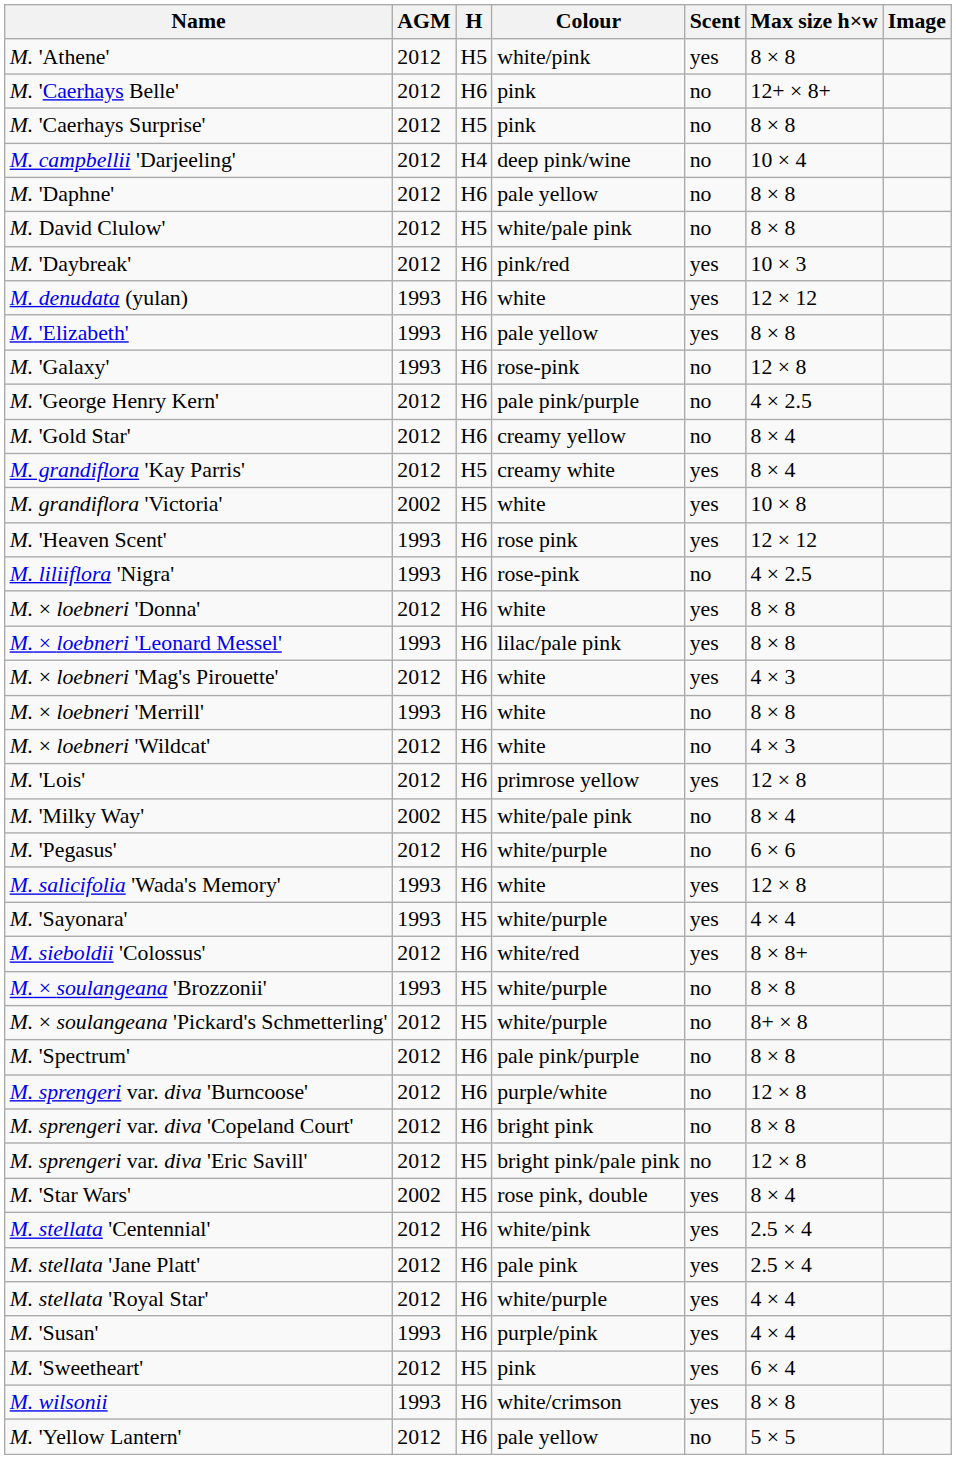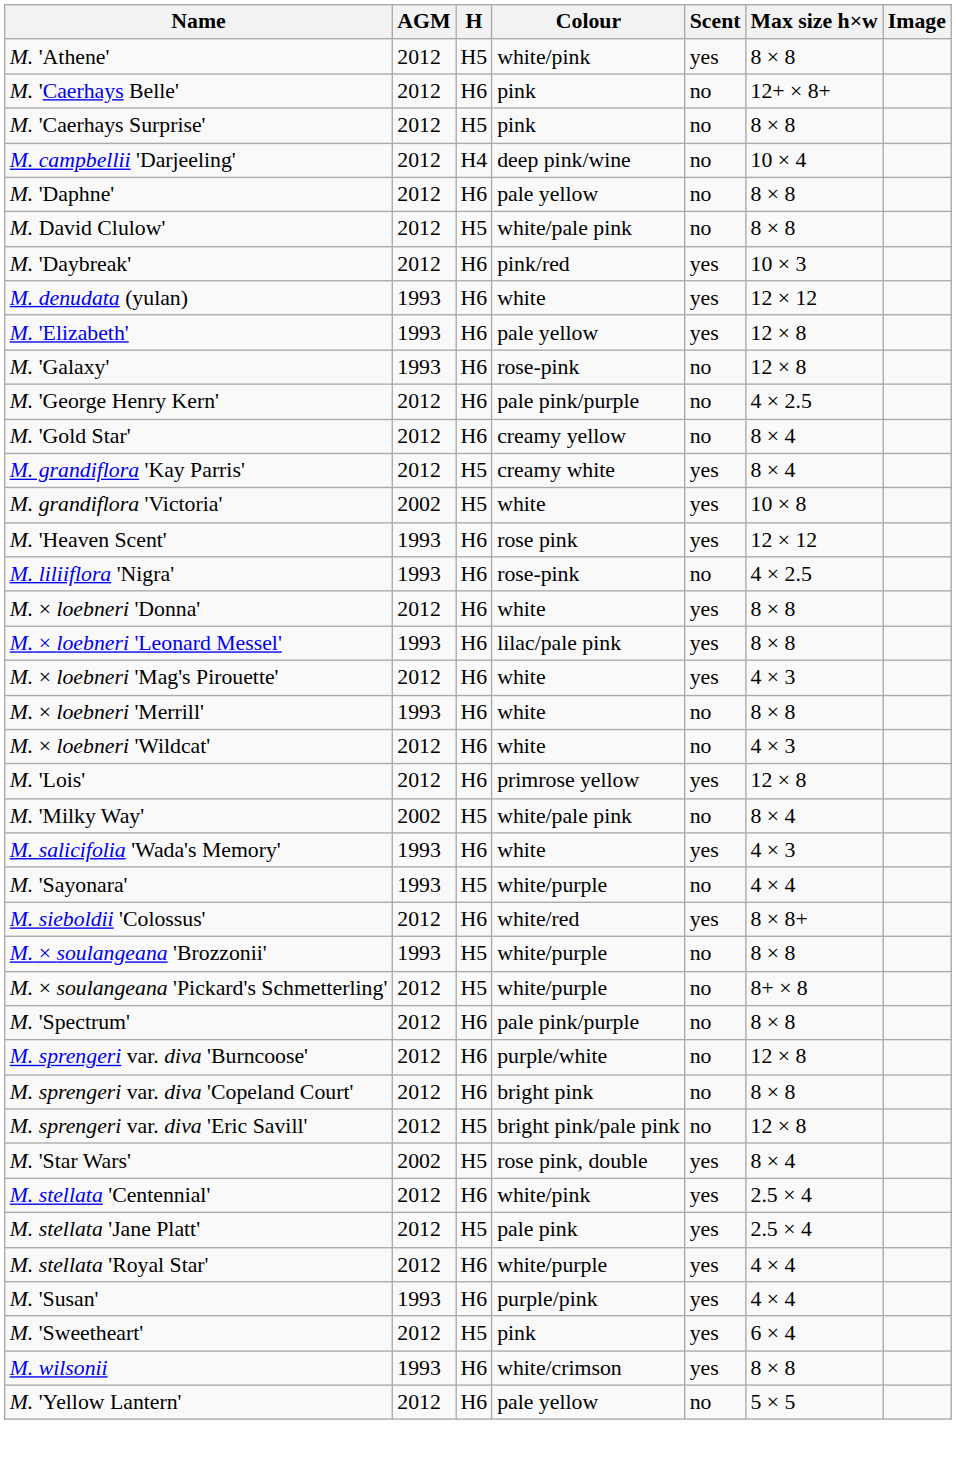 <table class="wikitable sortable">
 <tr>
 <th>Name</th>
 <th>AGM</th>
 <th>H</th>
 <th>Colour</th>
 <th>Scent</th>
 <th>Max size h×w</th>
 <th>Image</th>
 </tr>
 <tr>
 <td><em>M.</em> 'Athene'</td>
 <td>2012</td>
 <td>H5</td>
 <td>white/pink</td>
 <td>yes</td>
 <td>8 × 8</td>
 <td></td>
 </tr>
 <tr>
 <td><em>M.</em> '<a href='#'>Caerhays</a> Belle'</td>
 <td>2012</td>
 <td>H6</td>
 <td>pink</td>
 <td>no</td>
 <td>12+ × 8+</td>
 <td></td>
 </tr>
 <tr>
 <td><em>M.</em> 'Caerhays Surprise'</td>
 <td>2012</td>
 <td>H5</td>
 <td>pink</td>
 <td>no</td>
 <td>8 × 8</td>
 <td></td>
 </tr>
 <tr>
 <td><em><a href='#'>M. campbellii</a></em> 'Darjeeling'</td>
 <td>2012</td>
 <td>H4</td>
 <td>deep pink/wine</td>
 <td>no</td>
 <td>10 × 4</td>
 <td></td>
 </tr>
 <tr>
 <td><em>M.</em> 'Daphne'</td>
 <td>2012</td>
 <td>H6</td>
 <td>pale yellow</td>
 <td>no</td>
 <td>8 × 8</td>
 <td></td>
 </tr>
 <tr>
 <td><em>M.</em> David Clulow'</td>
 <td>2012</td>
 <td>H5</td>
 <td>white/pale pink</td>
 <td>no</td>
 <td>8 × 8</td>
 <td></td>
 </tr>
 <tr>
 <td><em>M.</em> 'Daybreak'</td>
 <td>2012</td>
 <td>H6</td>
 <td>pink/red</td>
 <td>yes</td>
 <td>10 × 3</td>
 <td></td>
 </tr>
 <tr>
 <td><em><a href='#'>M. denudata</a></em> (yulan)</td>
 <td>1993</td>
 <td>H6</td>
 <td>white</td>
 <td>yes</td>
 <td>12 × 12</td>
 <td></td>
 </tr>
 <tr>
 <td><a href='#'><em>M.</em> 'Elizabeth'</a></td>
 <td>1993</td>
 <td>H6</td>
 <td>pale yellow</td>
 <td>yes</td>
-<td>8 × 8</td>
+<td>12 × 8</td>
 <td></td>
 </tr>
 <tr>
 <td><em>M.</em> 'Galaxy'</td>
 <td>1993</td>
 <td>H6</td>
 <td>rose-pink</td>
 <td>no</td>
 <td>12 × 8</td>
 <td></td>
 </tr>
 <tr>
 <td><em>M.</em> 'George Henry Kern'</td>
 <td>2012</td>
 <td>H6</td>
 <td>pale pink/purple</td>
 <td>no</td>
 <td>4 × 2.5</td>
 <td></td>
 </tr>
 <tr>
 <td><em>M.</em> 'Gold Star'</td>
 <td>2012</td>
 <td>H6</td>
 <td>creamy yellow</td>
 <td>no</td>
 <td>8 × 4</td>
 <td></td>
 </tr>
 <tr>
 <td><em><a href='#'>M. grandiflora</a></em> 'Kay Parris'</td>
 <td>2012</td>
 <td>H5</td>
 <td>creamy white</td>
 <td>yes</td>
 <td>8 × 4</td>
 <td></td>
 </tr>
 <tr>
 <td><em>M. grandiflora</em> 'Victoria'</td>
 <td>2002</td>
 <td>H5</td>
 <td>white</td>
 <td>yes</td>
 <td>10 × 8</td>
 <td></td>
 </tr>
 <tr>
 <td><em>M.</em> 'Heaven Scent'</td>
 <td>1993</td>
 <td>H6</td>
 <td>rose pink</td>
 <td>yes</td>
 <td>12 × 12</td>
 <td></td>
 </tr>
 <tr>
 <td><em><a href='#'>M. liliiflora</a></em> 'Nigra'</td>
 <td>1993</td>
 <td>H6</td>
 <td>rose-pink</td>
 <td>no</td>
 <td>4 × 2.5</td>
 <td></td>
 </tr>
 <tr>
 <td><em>M.</em> × <em>loebneri</em> 'Donna'</td>
 <td>2012</td>
 <td>H6</td>
 <td>white</td>
 <td>yes</td>
 <td>8 × 8</td>
 <td></td>
 </tr>
 <tr>
 <td><a href='#'><em>M.</em> × <em>loebneri</em> 'Leonard Messel'</a></td>
 <td>1993</td>
 <td>H6</td>
 <td>lilac/pale pink</td>
 <td>yes</td>
 <td>8 × 8</td>
 <td></td>
 </tr>
 <tr>
 <td><em>M.</em> × <em>loebneri</em>  'Mag's Pirouette'</td>
 <td>2012</td>
 <td>H6</td>
 <td>white</td>
 <td>yes</td>
 <td>4 × 3</td>
 <td></td>
 </tr>
 <tr>
 <td><em>M.</em> × <em>loebneri</em> 'Merrill'</td>
 <td>1993</td>
 <td>H6</td>
 <td>white</td>
 <td>no</td>
 <td>8 × 8</td>
 <td></td>
 </tr>
 <tr>
 <td><em>M.</em> × <em>loebneri</em> 'Wildcat'</td>
 <td>2012</td>
 <td>H6</td>
 <td>white</td>
 <td>no</td>
 <td>4 × 3</td>
 <td></td>
 </tr>
 <tr>
 <td><em>M.</em> 'Lois'</td>
 <td>2012</td>
 <td>H6</td>
 <td>primrose yellow</td>
 <td>yes</td>
 <td>12 × 8</td>
 <td></td>
 </tr>
 <tr>
 <td><em>M.</em> 'Milky Way'</td>
 <td>2002</td>
 <td>H5</td>
 <td>white/pale pink</td>
 <td>no</td>
 <td>8 × 4</td>
 <td></td>
 </tr>
 <tr>
-<td><em>M.</em> 'Pegasus'</td>
-<td>2012</td>
-<td>H6</td>
-<td>white/purple</td>
-<td>no</td>
-<td>6 × 6</td>
-<td></td>
-</tr>
-<tr>
 <td><em><a href='#'>M. salicifolia</a></em> 'Wada's Memory'</td>
 <td>1993</td>
 <td>H6</td>
 <td>white</td>
 <td>yes</td>
-<td>12 × 8</td>
+<td>4 × 3</td>
 <td></td>
 </tr>
 <tr>
 <td><em>M.</em> 'Sayonara'</td>
 <td>1993</td>
 <td>H5</td>
 <td>white/purple</td>
-<td>yes</td>
+<td>no</td>
 <td>4 × 4</td>
 <td></td>
 </tr>
 <tr>
 <td><em><a href='#'>M. sieboldii</a></em> 'Colossus'</td>
 <td>2012</td>
 <td>H6</td>
 <td>white/red</td>
 <td>yes</td>
 <td>8 × 8+</td>
 <td></td>
 </tr>
 <tr>
 <td><a href='#'><em>M.</em> × <em>soulangeana</em></a> 'Brozzonii'</td>
 <td>1993</td>
 <td>H5</td>
 <td>white/purple</td>
 <td>no</td>
 <td>8 × 8</td>
 <td></td>
 </tr>
 <tr>
 <td><em>M.</em> × <em>soulangeana</em> 'Pickard's Schmetterling'</td>
 <td>2012</td>
 <td>H5</td>
 <td>white/purple</td>
 <td>no</td>
 <td>8+ × 8</td>
 <td></td>
 </tr>
 <tr>
 <td><em>M.</em> 'Spectrum'</td>
 <td>2012</td>
 <td>H6</td>
 <td>pale pink/purple</td>
 <td>no</td>
 <td>8 × 8</td>
 <td></td>
 </tr>
 <tr>
 <td><a href='#'><em>M. sprengeri</em></a> var. <em>diva</em> 'Burncoose'</td>
 <td>2012</td>
 <td>H6</td>
 <td>purple/white</td>
 <td>no</td>
 <td>12 × 8</td>
 <td></td>
 </tr>
 <tr>
 <td><em>M. sprengeri</em> var. <em>diva</em> 'Copeland Court'</td>
 <td>2012</td>
 <td>H6</td>
 <td>bright pink</td>
 <td>no</td>
 <td>8 × 8</td>
 <td></td>
 </tr>
 <tr>
 <td><em>M. sprengeri</em> var. <em>diva</em> 'Eric Savill'</td>
 <td>2012</td>
 <td>H5</td>
 <td>bright pink/pale pink</td>
 <td>no</td>
 <td>12 × 8</td>
 <td></td>
 </tr>
 <tr>
 <td><em>M.</em> 'Star Wars'</td>
 <td>2002</td>
 <td>H5</td>
 <td>rose pink, double</td>
 <td>yes</td>
 <td>8 × 4</td>
 <td></td>
 </tr>
 <tr>
 <td><em><a href='#'>M. stellata</a></em> 'Centennial'</td>
 <td>2012</td>
 <td>H6</td>
 <td>white/pink</td>
 <td>yes</td>
 <td>2.5 × 4</td>
 <td></td>
 </tr>
 <tr>
 <td><em>M. stellata</em> 'Jane Platt'</td>
 <td>2012</td>
-<td>H6</td>
+<td>H5</td>
 <td>pale pink</td>
 <td>yes</td>
 <td>2.5 × 4</td>
 <td></td>
 </tr>
 <tr>
 <td><em>M. stellata</em> 'Royal Star'</td>
 <td>2012</td>
 <td>H6</td>
 <td>white/purple</td>
 <td>yes</td>
 <td>4 × 4</td>
 <td></td>
 </tr>
 <tr>
 <td><em>M.</em> 'Susan'</td>
 <td>1993</td>
 <td>H6</td>
 <td>purple/pink</td>
 <td>yes</td>
 <td>4 × 4</td>
 <td></td>
 </tr>
 <tr>
 <td><em>M.</em> 'Sweetheart'</td>
 <td>2012</td>
 <td>H5</td>
 <td>pink</td>
 <td>yes</td>
 <td>6 × 4</td>
 <td></td>
 </tr>
 <tr>
 <td><em><a href='#'>M. wilsonii</a></em></td>
 <td>1993</td>
 <td>H6</td>
 <td>white/crimson</td>
 <td>yes</td>
 <td>8 × 8</td>
 <td></td>
 </tr>
 <tr>
 <td><em>M.</em> 'Yellow Lantern'</td>
 <td>2012</td>
 <td>H6</td>
 <td>pale yellow</td>
 <td>no</td>
 <td>5 × 5</td>
 <td></td>
 </tr>
 </table>
